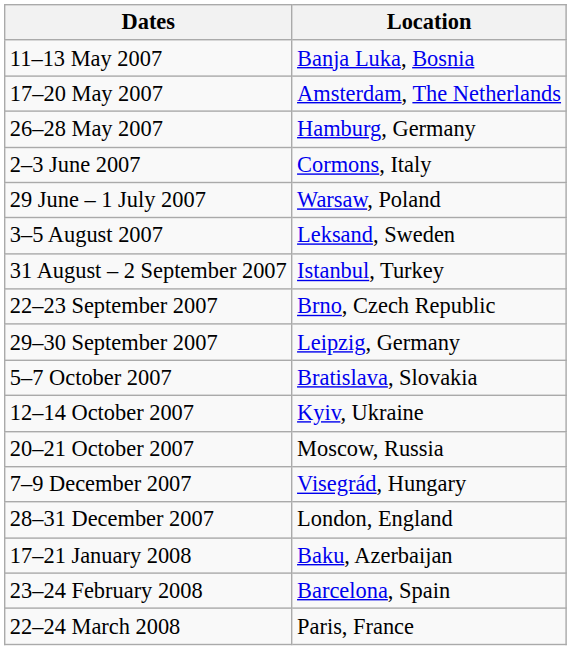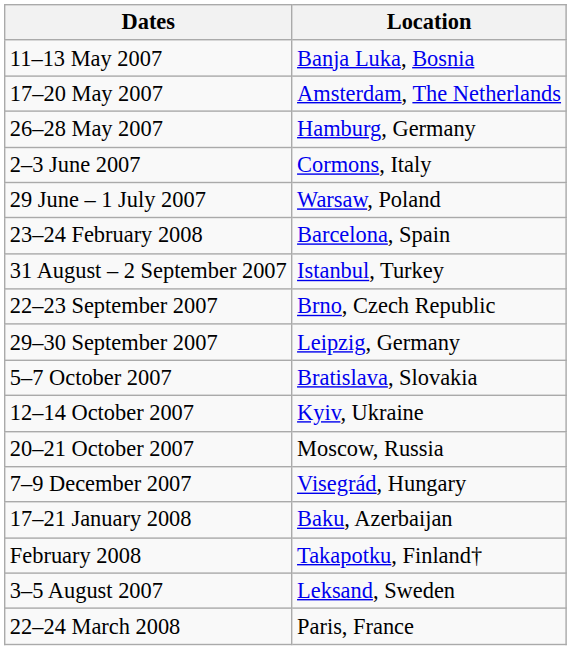 <table class="wikitable">
 <tr>
 <th>Dates</th>
 <th>Location</th>
 </tr>
 <tr>
 <td>11–13 May 2007</td>
 <td><a href='#'>Banja Luka</a>, <a href='#'>Bosnia</a></td>
 </tr>
 <tr>
 <td>17–20 May 2007</td>
 <td><a href='#'>Amsterdam</a>, <a href='#'>The Netherlands</a></td>
 </tr>
 <tr>
 <td>26–28 May 2007</td>
 <td><a href='#'>Hamburg</a>, Germany</td>
 </tr>
 <tr>
 <td>2–3 June 2007</td>
 <td><a href='#'>Cormons</a>, Italy</td>
 </tr>
 <tr>
 <td>29 June – 1 July 2007</td>
 <td><a href='#'>Warsaw</a>, Poland</td>
 </tr>
 <tr>
-<td>3–5 August 2007</td>
-<td><a href='#'>Leksand</a>, Sweden</td>
+<td>23–24 February 2008</td>
+<td><a href='#'>Barcelona</a>, Spain</td>
 </tr>
 <tr>
 <td>31 August – 2 September 2007</td>
 <td><a href='#'>Istanbul</a>, Turkey</td>
 </tr>
 <tr>
 <td>22–23 September 2007</td>
 <td><a href='#'>Brno</a>, Czech Republic</td>
 </tr>
 <tr>
 <td>29–30 September 2007</td>
 <td><a href='#'>Leipzig</a>, Germany</td>
 </tr>
 <tr>
 <td>5–7 October 2007</td>
 <td><a href='#'>Bratislava</a>, Slovakia</td>
 </tr>
 <tr>
 <td>12–14 October 2007</td>
 <td><a href='#'>Kyiv</a>, Ukraine</td>
 </tr>
 <tr>
 <td>20–21 October 2007</td>
 <td>Moscow, Russia</td>
 </tr>
 <tr>
 <td>7–9 December 2007</td>
 <td><a href='#'>Visegrád</a>, Hungary</td>
 </tr>
 <tr>
-<td>28–31 December 2007</td>
-<td>London, England</td>
-</tr>
-<tr>
 <td>17–21 January 2008</td>
 <td><a href='#'>Baku</a>, Azerbaijan</td>
 </tr>
 <tr>
-<td>23–24 February 2008</td>
-<td><a href='#'>Barcelona</a>, Spain</td>
+<td>February 2008</td>
+<td><a href='#'>Takapotku</a>, Finland†</td>
+</tr>
+<tr>
+<td>3–5 August 2007</td>
+<td><a href='#'>Leksand</a>, Sweden</td>
 </tr>
 <tr>
 <td>22–24 March 2008</td>
 <td>Paris, France</td>
 </tr>
 </table>
